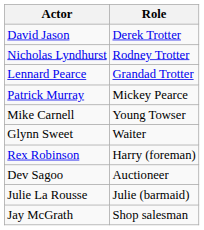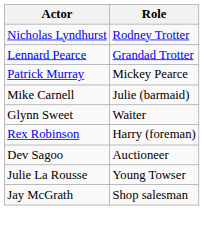 <table class="wikitable">
 <tr>
 <th>Actor</th>
 <th>Role</th>
-</tr>
-<tr>
-<td><a href='#'>David Jason</a></td>
-<td><a href='#'>Derek Trotter</a></td>
 </tr>
 <tr>
 <td><a href='#'>Nicholas Lyndhurst</a></td>
 <td><a href='#'>Rodney Trotter</a></td>
 </tr>
 <tr>
 <td><a href='#'>Lennard Pearce</a></td>
 <td><a href='#'>Grandad Trotter</a></td>
 </tr>
 <tr>
 <td><a href='#'>Patrick Murray</a></td>
 <td>Mickey Pearce</td>
 </tr>
 <tr>
 <td>Mike Carnell</td>
-<td>Young Towser</td>
+<td>Julie (barmaid)</td>
 </tr>
 <tr>
 <td>Glynn Sweet</td>
 <td>Waiter</td>
 </tr>
 <tr>
 <td><a href='#'>Rex Robinson</a></td>
 <td>Harry (foreman)</td>
 </tr>
 <tr>
 <td>Dev Sagoo</td>
 <td>Auctioneer</td>
 </tr>
 <tr>
 <td>Julie La Rousse</td>
-<td>Julie (barmaid)</td>
+<td>Young Towser</td>
 </tr>
 <tr>
 <td>Jay McGrath</td>
 <td>Shop salesman</td>
 </tr>
 </table>
